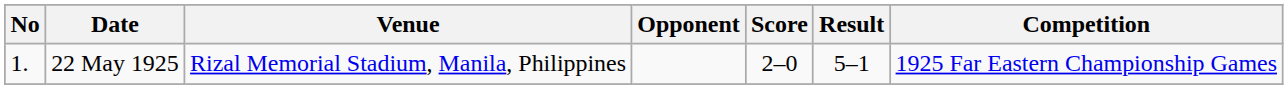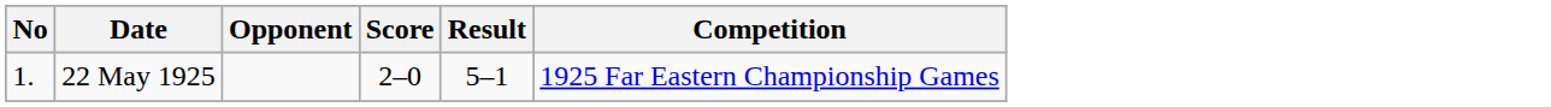 <table class="wikitable" style="font-size:85%;">
 <tr>
 <th>No</th>
 <th>Date</th>
-<th>Venue</th>
 <th>Opponent</th>
 <th>Score</th>
 <th>Result</th>
 <th>Competition</th>
 </tr>
 <tr>
 <td>1.</td>
 <td>22 May 1925</td>
-<td><a href='#'>Rizal Memorial Stadium</a>, <a href='#'>Manila</a>, Philippines</td>
 <td></td>
 <td align=center>2–0</td>
 <td align=center>5–1</td>
 <td><a href='#'>1925 Far Eastern Championship Games</a></td>
 </tr>
 </table>
